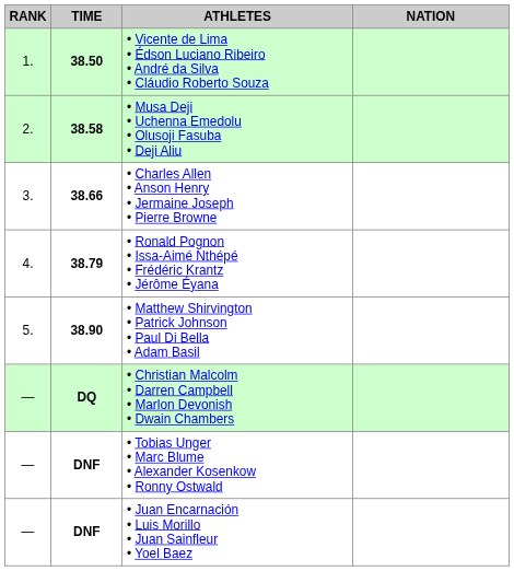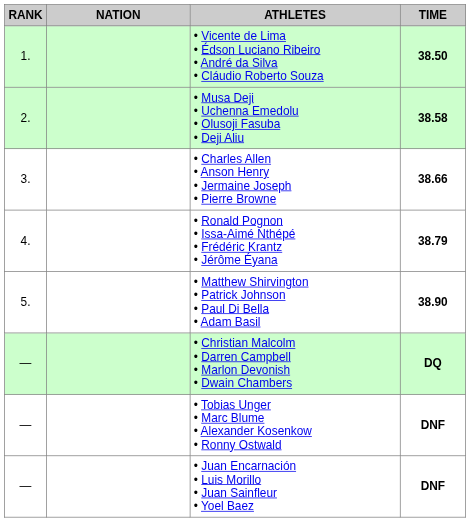 <table border="1" cellspacing="2" cellpadding="5" style="border-collapse: collapse;">
 <tr bgcolor="cccccc">
 <th>RANK</th>
+<th style="width: 12em">NATION</th>
+<th style="width: 18em">ATHLETES</th>
 <th style="width: 5em">TIME</th>
-<th style="width: 18em">ATHLETES</th>
-<th style="width: 12em">NATION</th>
 </tr>
 <tr style="background:#ccffcc;">
 <td align="center">1.</td>
+<td align="center"></td>
+<td>• <a href='#'>Vicente de Lima</a><br>• <a href='#'>Édson Luciano Ribeiro</a><br>• <a href='#'>André da Silva</a><br>• <a href='#'>Cláudio Roberto Souza</a></td>
 <td align="center"><strong>38.50</strong></td>
-<td>• <a href='#'>Vicente de Lima</a><br>• <a href='#'>Édson Luciano Ribeiro</a><br>• <a href='#'>André da Silva</a><br>• <a href='#'>Cláudio Roberto Souza</a></td>
-<td align="center"></td>
 </tr>
 <tr style="background:#ccffcc;">
 <td align="center">2.</td>
+<td align="center"></td>
+<td>• <a href='#'>Musa Deji</a><br>• <a href='#'>Uchenna Emedolu</a><br>• <a href='#'>Olusoji Fasuba</a><br>• <a href='#'>Deji Aliu</a></td>
 <td align="center"><strong>38.58</strong></td>
-<td>• <a href='#'>Musa Deji</a><br>• <a href='#'>Uchenna Emedolu</a><br>• <a href='#'>Olusoji Fasuba</a><br>• <a href='#'>Deji Aliu</a></td>
-<td align="center"></td>
 </tr>
 <tr>
 <td align="center">3.</td>
+<td align="center"></td>
+<td>• <a href='#'>Charles Allen</a><br>• <a href='#'>Anson Henry</a><br>• <a href='#'>Jermaine Joseph</a><br>• <a href='#'>Pierre Browne</a></td>
 <td align="center"><strong>38.66</strong></td>
-<td>• <a href='#'>Charles Allen</a><br>• <a href='#'>Anson Henry</a><br>• <a href='#'>Jermaine Joseph</a><br>• <a href='#'>Pierre Browne</a></td>
-<td align="center"></td>
 </tr>
 <tr>
 <td align="center">4.</td>
+<td align="center"></td>
+<td>• <a href='#'>Ronald Pognon</a><br>• <a href='#'>Issa-Aimé Nthépé</a><br>• <a href='#'>Frédéric Krantz</a><br>• <a href='#'>Jérôme Éyana</a></td>
 <td align="center"><strong>38.79</strong></td>
-<td>• <a href='#'>Ronald Pognon</a><br>• <a href='#'>Issa-Aimé Nthépé</a><br>• <a href='#'>Frédéric Krantz</a><br>• <a href='#'>Jérôme Éyana</a></td>
-<td align="center"></td>
 </tr>
 <tr>
 <td align="center">5.</td>
+<td align="center"></td>
+<td>• <a href='#'>Matthew Shirvington</a><br>• <a href='#'>Patrick Johnson</a><br>• <a href='#'>Paul Di Bella</a><br>• <a href='#'>Adam Basil</a></td>
 <td align="center"><strong>38.90</strong></td>
-<td>• <a href='#'>Matthew Shirvington</a><br>• <a href='#'>Patrick Johnson</a><br>• <a href='#'>Paul Di Bella</a><br>• <a href='#'>Adam Basil</a></td>
-<td align="center"></td>
 </tr>
 <tr style="background:#ccffcc;">
 <td align="center">—</td>
+<td align="center"></td>
+<td>• <a href='#'>Christian Malcolm</a><br>• <a href='#'>Darren Campbell</a><br>• <a href='#'>Marlon Devonish</a><br>• <a href='#'>Dwain Chambers</a></td>
 <td align="center"><strong>DQ</strong></td>
-<td>• <a href='#'>Christian Malcolm</a><br>• <a href='#'>Darren Campbell</a><br>• <a href='#'>Marlon Devonish</a><br>• <a href='#'>Dwain Chambers</a></td>
-<td align="center"></td>
 </tr>
 <tr>
 <td align="center">—</td>
+<td align="center"></td>
+<td>• <a href='#'>Tobias Unger</a><br>• <a href='#'>Marc Blume</a><br>• <a href='#'>Alexander Kosenkow</a><br>• <a href='#'>Ronny Ostwald</a></td>
 <td align="center"><strong>DNF</strong></td>
-<td>• <a href='#'>Tobias Unger</a><br>• <a href='#'>Marc Blume</a><br>• <a href='#'>Alexander Kosenkow</a><br>• <a href='#'>Ronny Ostwald</a></td>
-<td align="center"></td>
 </tr>
 <tr>
 <td align="center">—</td>
+<td align="center"></td>
+<td>• <a href='#'>Juan Encarnación</a><br>• <a href='#'>Luis Morillo</a><br>• <a href='#'>Juan Sainfleur</a><br>• <a href='#'>Yoel Baez</a></td>
 <td align="center"><strong>DNF</strong></td>
-<td>• <a href='#'>Juan Encarnación</a><br>• <a href='#'>Luis Morillo</a><br>• <a href='#'>Juan Sainfleur</a><br>• <a href='#'>Yoel Baez</a></td>
-<td align="center"></td>
 </tr>
 </table>
